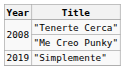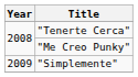 <table class="wikitable">
 <tr>
 <th>Year</th>
 <th>Title</th>
 </tr>
 <tr>
 </tr>
 <tr>
 <td align="center" rowspan="2">2008</td>
 <td align="left">"Tenerte Cerca"</td>
 </tr>
 <tr>
 <td align="left">"Me Creo Punky"</td>
 </tr>
 <tr>
-<td align="center" rowspan="1">2019</td>
+<td align="center" rowspan="1">2009</td>
 <td align="left">"Simplemente"</td>
 </tr>
 <tr>
 </tr>
 </table>
